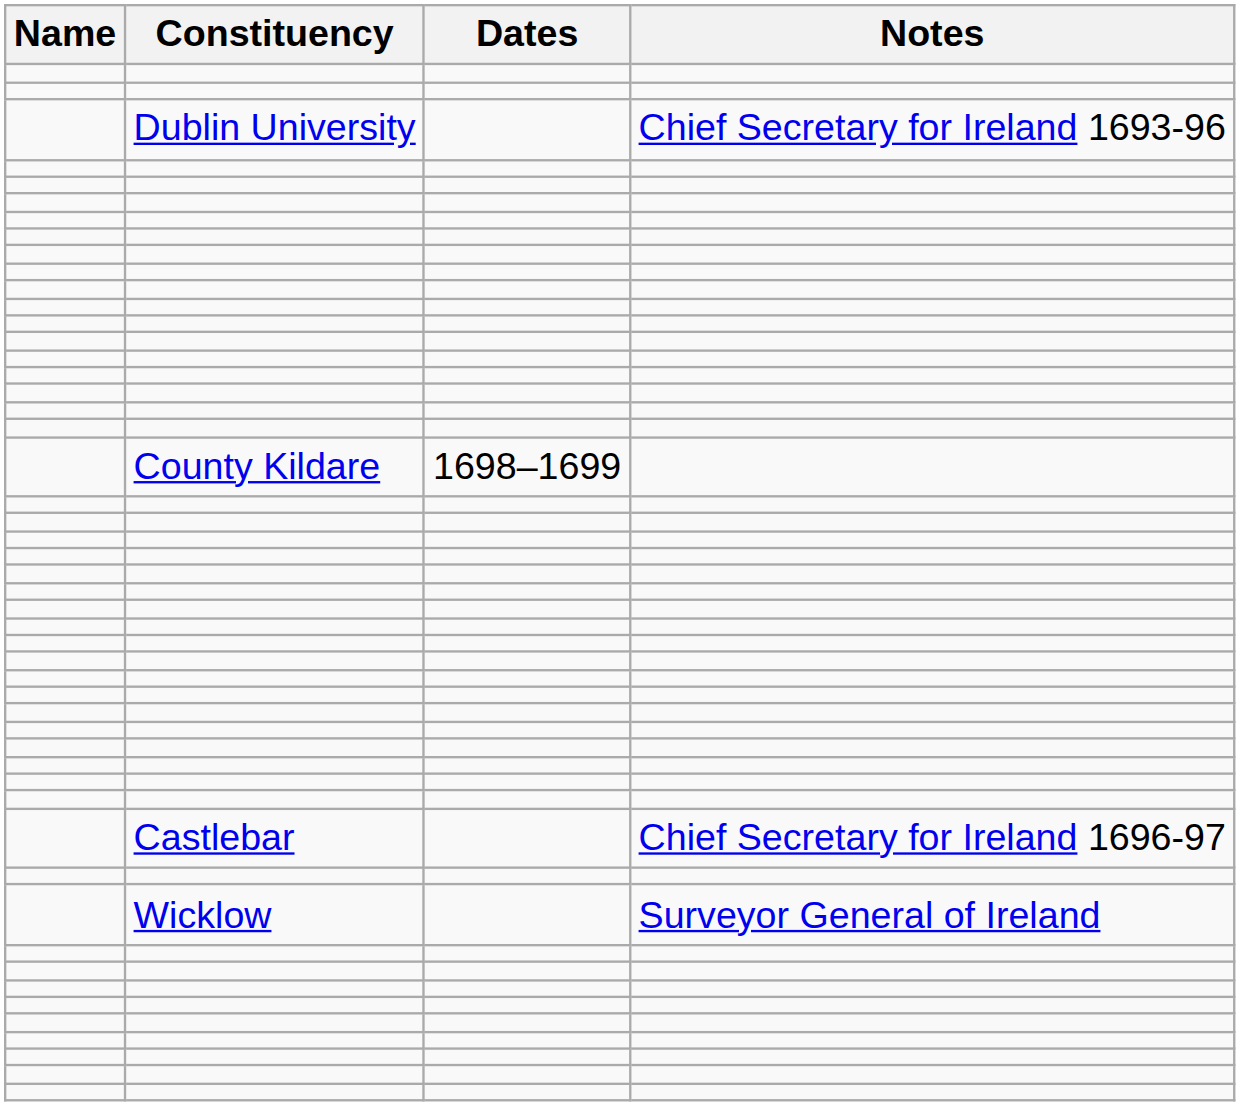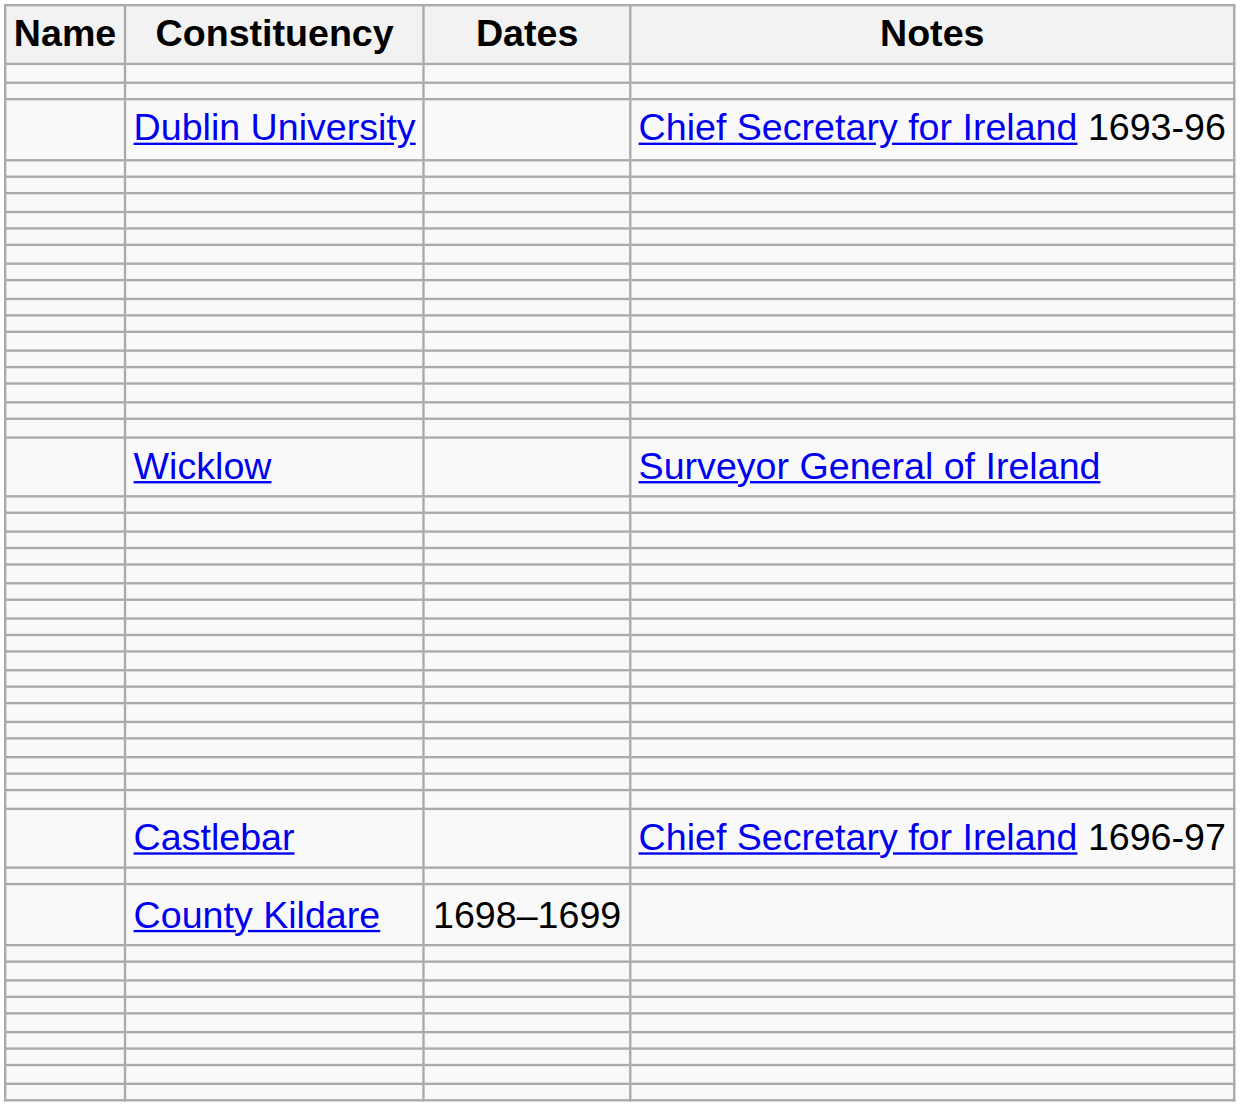 <table class="wikitable sortable">
 <tr>
 <th>Name</th>
 <th>Constituency</th>
 <th>Dates</th>
 <th>Notes</th>
 </tr>
 <tr>
 <td></td>
 <td></td>
 <td></td>
 <td></td>
 </tr>
 <tr>
 <td></td>
 <td></td>
 <td></td>
 <td></td>
 </tr>
 <tr>
 <td></td>
 <td><a href='#'>Dublin University</a></td>
 <td></td>
 <td><a href='#'>Chief Secretary for Ireland</a> 1693-96</td>
 </tr>
 <tr>
 <td></td>
 <td></td>
 <td></td>
 <td></td>
 </tr>
 <tr>
 <td></td>
 <td></td>
 <td></td>
 <td></td>
 </tr>
 <tr>
 <td></td>
 <td></td>
 <td></td>
 <td></td>
 </tr>
 <tr>
 <td></td>
 <td></td>
 <td></td>
 <td></td>
 </tr>
 <tr>
 <td></td>
 <td></td>
 <td></td>
 <td></td>
 </tr>
 <tr>
 <td></td>
 <td></td>
 <td></td>
 <td></td>
 </tr>
 <tr>
 <td></td>
 <td></td>
 <td></td>
 <td></td>
 </tr>
 <tr>
 <td></td>
 <td></td>
 <td></td>
 <td></td>
 </tr>
 <tr>
 <td></td>
 <td></td>
 <td></td>
 <td></td>
 </tr>
 <tr>
 <td></td>
 <td></td>
 <td></td>
 <td></td>
 </tr>
 <tr>
 <td></td>
 <td></td>
 <td></td>
 <td></td>
 </tr>
 <tr>
 <td></td>
 <td></td>
 <td></td>
 <td></td>
 </tr>
 <tr>
 <td></td>
 <td></td>
 <td></td>
 <td></td>
 </tr>
 <tr>
 <td></td>
 <td></td>
 <td></td>
 <td></td>
 </tr>
 <tr>
 <td></td>
 <td></td>
 <td></td>
 <td></td>
 </tr>
 <tr>
 <td></td>
 <td></td>
 <td></td>
 <td></td>
 </tr>
 <tr>
 <td></td>
-<td><a href='#'>County Kildare</a></td>
-<td>1698–1699</td>
+<td><a href='#'>Wicklow</a></td>
 <td></td>
+<td><a href='#'>Surveyor General of Ireland</a></td>
 </tr>
 <tr>
 <td></td>
 <td></td>
 <td></td>
 <td></td>
 </tr>
 <tr>
 <td></td>
 <td></td>
 <td></td>
 <td></td>
 </tr>
 <tr>
 <td></td>
 <td></td>
 <td></td>
 <td></td>
 </tr>
 <tr>
 <td></td>
 <td></td>
 <td></td>
 <td></td>
 </tr>
 <tr>
 <td></td>
 <td></td>
 <td></td>
 <td></td>
 </tr>
 <tr>
 <td></td>
 <td></td>
 <td></td>
 <td></td>
 </tr>
 <tr>
 <td></td>
 <td></td>
 <td></td>
 <td></td>
 </tr>
 <tr>
 <td></td>
 <td></td>
 <td></td>
 <td></td>
 </tr>
 <tr>
 <td></td>
 <td></td>
 <td></td>
 <td></td>
 </tr>
 <tr>
 <td></td>
 <td></td>
 <td></td>
 <td></td>
 </tr>
 <tr>
 <td></td>
 <td></td>
 <td></td>
 <td></td>
 </tr>
 <tr>
 <td></td>
 <td></td>
 <td></td>
 <td></td>
 </tr>
 <tr>
 <td></td>
 <td></td>
 <td></td>
 <td></td>
 </tr>
 <tr>
 <td></td>
 <td></td>
 <td></td>
 <td></td>
 </tr>
 <tr>
 <td></td>
 <td></td>
 <td></td>
 <td></td>
 </tr>
 <tr>
 <td></td>
 <td></td>
 <td></td>
 <td></td>
 </tr>
 <tr>
 <td></td>
 <td></td>
 <td></td>
 <td></td>
 </tr>
 <tr>
 <td></td>
 <td></td>
 <td></td>
 <td></td>
 </tr>
 <tr>
 <td></td>
 <td><a href='#'>Castlebar</a></td>
 <td></td>
 <td><a href='#'>Chief Secretary for Ireland</a> 1696-97</td>
 </tr>
 <tr>
 <td></td>
 <td></td>
 <td></td>
 <td></td>
 </tr>
 <tr>
 <td></td>
-<td><a href='#'>Wicklow</a></td>
+<td><a href='#'>County Kildare</a></td>
+<td>1698–1699</td>
 <td></td>
-<td><a href='#'>Surveyor General of Ireland</a></td>
 </tr>
 <tr>
 <td></td>
 <td></td>
 <td></td>
 <td></td>
 </tr>
 <tr>
 <td></td>
 <td></td>
 <td></td>
 <td></td>
 </tr>
 <tr>
 <td></td>
 <td></td>
 <td></td>
 <td></td>
 </tr>
 <tr>
 <td></td>
 <td></td>
 <td></td>
 <td></td>
 </tr>
 <tr>
 <td></td>
 <td></td>
 <td></td>
 <td></td>
 </tr>
 <tr>
 <td></td>
 <td></td>
 <td></td>
 <td></td>
 </tr>
 <tr>
 <td></td>
 <td></td>
 <td></td>
 <td></td>
 </tr>
 <tr>
 <td></td>
 <td></td>
 <td></td>
 <td></td>
 </tr>
 <tr>
 <td></td>
 <td></td>
 <td></td>
 <td></td>
 </tr>
 </table>
